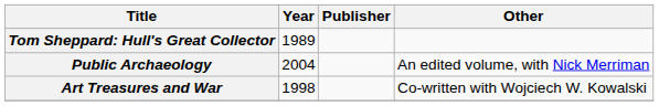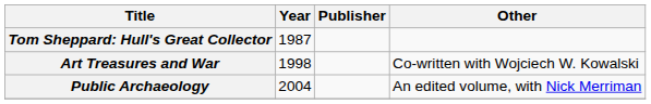 <table class="wikitable plainrowheaders sortable">
 <tr>
 <th scope="col">Title</th>
 <th scope="col">Year</th>
 <th scope="col">Publisher</th>
 <th scope="col" class="unsortable">Other</th>
 </tr>
 <tr>
 <th scope="row"><em>Tom Sheppard: Hull's Great Collector</em></th>
-<td>1989</td>
+<td>1987</td>
 <td></td>
 <td></td>
+</tr>
+<tr>
+<th scope="row"><em>Art Treasures and War</em></th>
+<td>1998</td>
+<td></td>
+<td>Co-written with Wojciech W. Kowalski</td>
 </tr>
 <tr>
 <th scope="row"><em>Public Archaeology</em></th>
 <td>2004</td>
 <td></td>
 <td>An edited volume, with <a href='#'>Nick Merriman</a></td>
 </tr>
 <tr>
-<th scope="row"><em>Art Treasures and War</em></th>
-<td>1998</td>
-<td></td>
-<td>Co-written with Wojciech W. Kowalski</td>
-</tr>
-<tr>
 </tr>
 </table>
